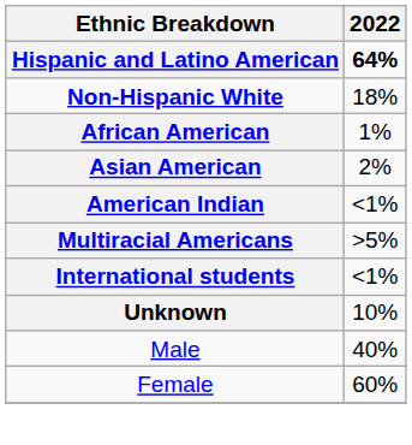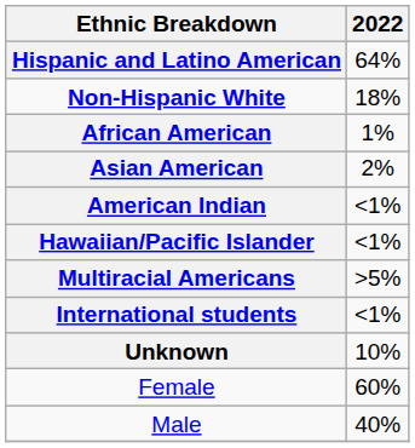 <table class="wikitable" style="text-align:center; float:right; font-size:85%; margin-left:2em; margin:auto;">
 <tr>
 <th><strong>Ethnic Breakdown</strong></th>
 <th><strong>2022</strong></th>
 </tr>
 <tr>
 <th><a href='#'>Hispanic and Latino American</a></th>
-<td><strong>64%</strong></td>
+<td>64%</td>
 </tr>
 <tr>
 <td><strong><a href='#'>Non-Hispanic White</a></strong></td>
 <td>18%</td>
 </tr>
 <tr>
 <th><a href='#'>African American</a></th>
 <td>1%</td>
 </tr>
 <tr>
 <th><a href='#'>Asian American</a></th>
 <td>2%</td>
 </tr>
 <tr>
 <th><a href='#'>American Indian</a></th>
 <td><1%</td>
 </tr>
 <tr>
+<th><a href='#'>Hawaiian/Pacific Islander</a></th>
+<td><1%</td>
+</tr>
+<tr>
 <th><a href='#'>Multiracial Americans</a></th>
 <td>>5%</td>
 </tr>
 <tr>
 <th><a href='#'>International students</a></th>
 <td><1%</td>
 </tr>
 <tr>
 <th>Unknown</th>
 <td>10%</td>
 </tr>
 <tr>
+<td><a href='#'>Female</a></td>
+<td>60%</td>
+</tr>
+<tr>
 <td><a href='#'>Male</a></td>
 <td>40%</td>
 </tr>
 <tr>
-<td><a href='#'>Female</a></td>
-<td>60%</td>
-</tr>
-<tr>
 </tr>
 </table>
